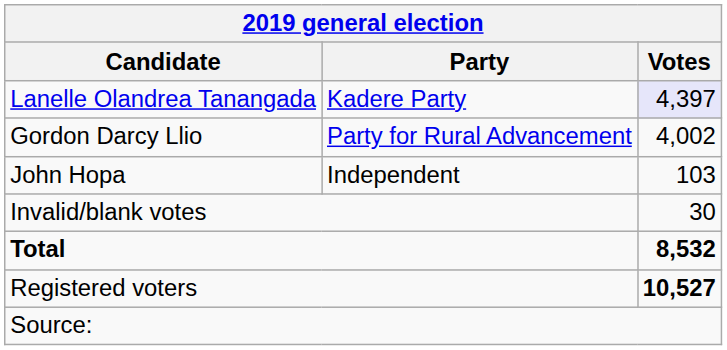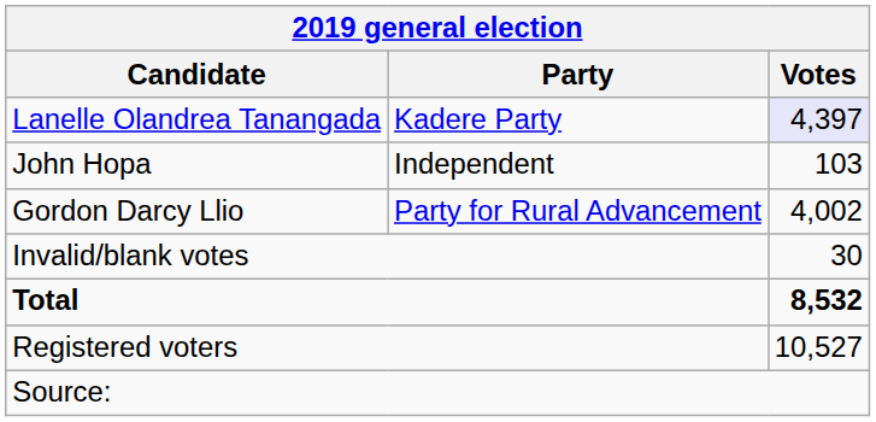 <table class="wikitable" style="text-align:left">
 <tr>
 <th colspan="3"><a href='#'>2019 general election</a></th>
 </tr>
 <tr>
 <th>Candidate</th>
 <th>Party</th>
 <th>Votes</th>
 </tr>
 <tr>
 <td><a href='#'>Lanelle Olandrea Tanangada</a></td>
 <td><a href='#'>Kadere Party</a></td>
 <td align="right" style="background: lavender;">4,397</td>
 </tr>
 <tr>
+<td>John Hopa</td>
+<td>Independent</td>
+<td align="right">103</td>
+</tr>
+<tr>
 <td>Gordon Darcy Llio</td>
 <td><a href='#'>Party for Rural Advancement</a></td>
 <td align="right">4,002</td>
-</tr>
-<tr>
-<td>John Hopa</td>
-<td>Independent</td>
-<td align="right">103</td>
 </tr>
 <tr>
 <td colspan="2">Invalid/blank votes</td>
 <td align="right">30</td>
 </tr>
 <tr>
 <td colspan="2"><strong>Total</strong></td>
 <td align="right"><strong>8,532</strong></td>
 </tr>
 <tr>
 <td colspan="2">Registered voters</td>
-<td><strong>10,527</strong></td>
+<td>10,527</td>
 </tr>
 <tr>
 <td colspan="3">Source: </td>
 </tr>
 </table>
